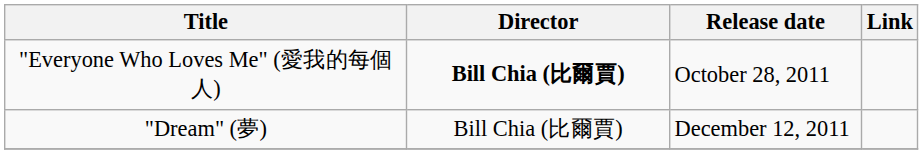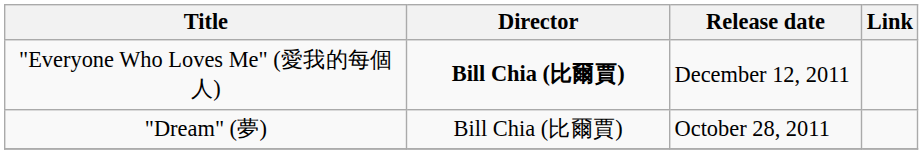 <table class="wikitable">
 <tr>
 <th width="280px">Title</th>
 <th width="180px">Director</th>
 <th width="130px">Release date</th>
 <th>Link</th>
 </tr>
 <tr>
 <td style="text-align:center;">"Everyone Who Loves Me" (愛我的每個人)</td>
 <td style="text-align:center;"><strong>Bill Chia (比爾賈)</strong></td>
-<td>October 28, 2011</td>
+<td>December 12, 2011</td>
 <td></td>
 </tr>
 <tr>
 <td style="text-align:center;">"Dream" (夢)</td>
 <td style="text-align:center;">Bill Chia (比爾賈)</td>
-<td>December 12, 2011</td>
+<td>October 28, 2011</td>
 <td></td>
 </tr>
 <tr>
 </tr>
 </table>
